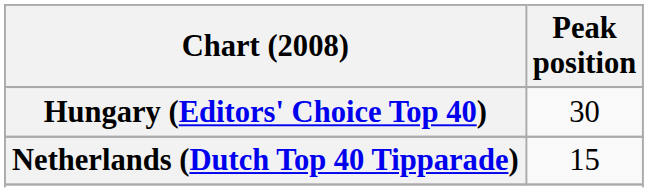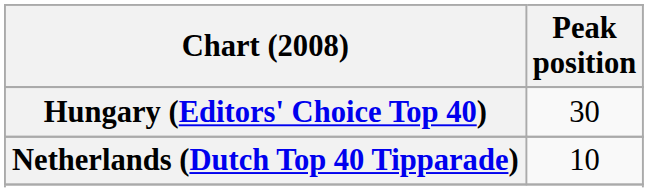 <table class="wikitable sortable plainrowheaders" style="text-align:center">
 <tr>
 <th>Chart (2008)</th>
 <th>Peak<br>position</th>
 </tr>
 <tr>
 </tr>
 <tr>
 </tr>
 <tr>
 </tr>
 <tr>
 </tr>
 <tr>
 </tr>
 <tr>
 <th scope="row">Hungary (<a href='#'>Editors' Choice Top 40</a>)</th>
 <td>30</td>
 </tr>
 <tr>
 </tr>
 <tr>
 </tr>
 <tr>
 <th scope="row">Netherlands (<a href='#'>Dutch Top 40 Tipparade</a>)</th>
-<td>15</td>
+<td>10</td>
 </tr>
 <tr>
 </tr>
 <tr>
 </tr>
 <tr>
 </tr>
 <tr>
 </tr>
 <tr>
 </tr>
 <tr>
 </tr>
 <tr>
 </tr>
 <tr>
 </tr>
 <tr>
 </tr>
 </table>
